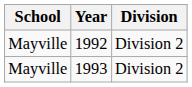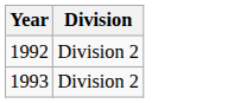 <table class="wikitable">
 <tr>
-<th>School</th>
 <th>Year</th>
 <th>Division</th>
 </tr>
 <tr>
-<td>Mayville</td>
 <td>1992</td>
 <td>Division 2</td>
 </tr>
 <tr>
-<td>Mayville</td>
 <td>1993</td>
 <td>Division 2</td>
 </tr>
 </table>
